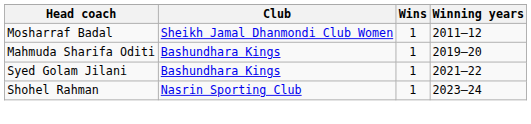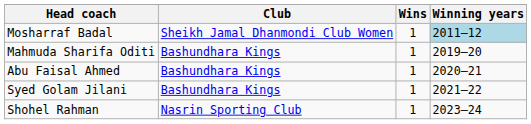 <table class="wikitable">
 <tr>
 </tr>
 <tr>
 <th>Head coach</th>
 <th>Club</th>
 <th>Wins</th>
 <th>Winning years</th>
 </tr>
 <tr>
 <td> Mosharraf Badal</td>
 <td><a href='#'>Sheikh Jamal Dhanmondi Club Women</a></td>
 <td style="text-align:center">1</td>
-<td>2011–12</td>
+<td style="background: lightblue;">2011–12</td>
 </tr>
 <tr>
 <td> Mahmuda Sharifa Oditi</td>
 <td><a href='#'>Bashundhara Kings</a></td>
 <td style="text-align:center">1</td>
 <td>2019–20</td>
+</tr>
+<tr>
+<td> Abu Faisal Ahmed</td>
+<td><a href='#'>Bashundhara Kings</a></td>
+<td style="text-align:center">1</td>
+<td>2020–21</td>
 </tr>
 <tr>
 <td> Syed Golam Jilani</td>
 <td><a href='#'>Bashundhara Kings</a></td>
 <td style="text-align:center">1</td>
 <td>2021–22</td>
 </tr>
 <tr>
 <td> Shohel Rahman</td>
 <td><a href='#'>Nasrin Sporting Club</a></td>
 <td style="text-align:center">1</td>
 <td>2023–24</td>
 </tr>
 </table>
